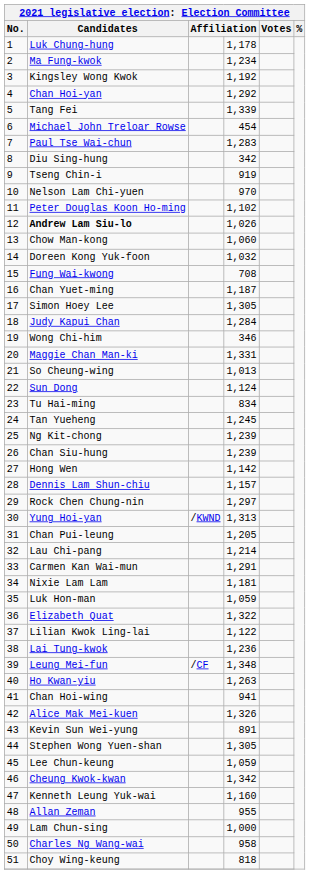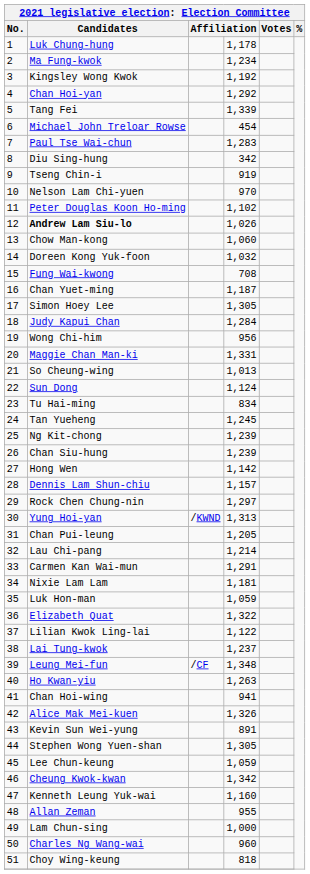 <table class="wikitable sortable">
 <tr>
 <td colspan="6" style="background-color:#f2f2f2;margin-bottom:-1px;border:1px solid #aaa;padding:.2em .4em;margin-left:auto;margin-right:auto;text-align:center"><strong><a href='#'>2021 legislative election</a>: <a href='#'>Election Committee</a></strong></td>
 </tr>
 <tr>
 <th>No.</th>
 <th colspan=1>Candidates</th>
 <th colspan=2>Affiliation</th>
 <th>Votes</th>
 <th>%</th>
 </tr>
 <tr>
 <td>1</td>
 <td><a href='#'>Luk Chung-hung</a></td>
 <td></td>
 <td align=right>1,178</td>
 <td align=right></td>
 </tr>
 <tr>
 <td>2</td>
 <td><a href='#'>Ma Fung-kwok</a></td>
 <td></td>
 <td align=right>1,234</td>
 <td align=right></td>
 </tr>
 <tr>
 <td>3</td>
 <td>Kingsley Wong Kwok</td>
 <td></td>
 <td align=right>1,192</td>
 <td align=right></td>
 </tr>
 <tr>
 <td>4</td>
 <td><a href='#'>Chan Hoi-yan</a></td>
 <td></td>
 <td align=right>1,292</td>
 <td align=right></td>
 </tr>
 <tr>
 <td>5</td>
 <td>Tang Fei</td>
 <td></td>
 <td align=right>1,339</td>
 <td align=right></td>
 </tr>
 <tr>
 <td>6</td>
 <td><a href='#'>Michael John Treloar Rowse</a></td>
 <td></td>
 <td align=right>454</td>
 <td align=right></td>
 </tr>
 <tr>
 <td>7</td>
 <td><a href='#'>Paul Tse Wai-chun</a></td>
 <td></td>
 <td align=right>1,283</td>
 <td align=right></td>
 </tr>
 <tr>
 <td>8</td>
 <td>Diu Sing-hung</td>
 <td></td>
 <td align=right>342</td>
 <td align=right></td>
 </tr>
 <tr>
 <td>9</td>
 <td>Tseng Chin-i</td>
 <td></td>
 <td align=right>919</td>
 <td align=right></td>
 </tr>
 <tr>
 <td>10</td>
 <td>Nelson Lam Chi-yuen</td>
 <td></td>
 <td align=right>970</td>
 <td align=right></td>
 </tr>
 <tr>
 <td>11</td>
 <td><a href='#'>Peter Douglas Koon Ho-ming</a></td>
 <td></td>
 <td align=right>1,102</td>
 <td align=right></td>
 </tr>
 <tr>
 <td>12</td>
 <td><strong>Andrew Lam Siu-lo</strong></td>
 <td></td>
 <td align=right>1,026</td>
 <td align=right></td>
 </tr>
 <tr>
 <td>13</td>
 <td>Chow Man-kong</td>
 <td></td>
 <td align=right>1,060</td>
 <td align=right></td>
 </tr>
 <tr>
 <td>14</td>
 <td>Doreen Kong Yuk-foon</td>
 <td></td>
 <td align=right>1,032</td>
 <td align=right></td>
 </tr>
 <tr>
 <td>15</td>
 <td><a href='#'>Fung Wai-kwong</a></td>
 <td></td>
 <td align="right">708</td>
 <td align="right"></td>
 </tr>
 <tr>
 <td>16</td>
 <td>Chan Yuet-ming</td>
 <td></td>
 <td align=right>1,187</td>
 <td align=right></td>
 </tr>
 <tr>
 <td>17</td>
 <td>Simon Hoey Lee</td>
 <td></td>
 <td align=right>1,305</td>
 <td align=right></td>
 </tr>
 <tr>
 <td>18</td>
 <td><a href='#'>Judy Kapui Chan</a></td>
 <td></td>
 <td align="right">1,284</td>
 <td align="right"></td>
 </tr>
 <tr>
 <td>19</td>
 <td>Wong Chi-him</td>
 <td></td>
-<td align="right">346</td>
+<td align="right">956</td>
 <td align="right"></td>
 </tr>
 <tr>
 <td>20</td>
 <td><a href='#'>Maggie Chan Man-ki</a></td>
 <td></td>
 <td align="right">1,331</td>
 <td align="right"></td>
 </tr>
 <tr>
 <td>21</td>
 <td>So Cheung-wing</td>
 <td></td>
 <td align="right">1,013</td>
 <td align="right"></td>
 </tr>
 <tr>
 <td>22</td>
 <td><a href='#'>Sun Dong</a></td>
 <td></td>
 <td align="right">1,124</td>
 <td align="right"></td>
 </tr>
 <tr>
 <td>23</td>
 <td>Tu Hai-ming</td>
 <td></td>
 <td align="right">834</td>
 <td align="right"></td>
 </tr>
 <tr>
 <td>24</td>
 <td>Tan Yueheng</td>
 <td></td>
 <td align="right">1,245</td>
 <td align="right"></td>
 </tr>
 <tr>
 <td>25</td>
 <td>Ng Kit-chong</td>
 <td></td>
 <td align="right">1,239</td>
 <td align="right"></td>
 </tr>
 <tr>
 <td>26</td>
 <td>Chan Siu-hung</td>
 <td></td>
 <td align=right>1,239</td>
 <td align=right></td>
 </tr>
 <tr>
 <td>27</td>
 <td>Hong Wen</td>
 <td></td>
 <td align="right">1,142</td>
 <td align="right"></td>
 </tr>
 <tr>
 <td>28</td>
 <td><a href='#'>Dennis Lam Shun-chiu</a></td>
 <td></td>
 <td align=right>1,157</td>
 <td align=right></td>
 </tr>
 <tr>
 <td>29</td>
 <td>Rock Chen Chung-nin</td>
 <td></td>
 <td align=right>1,297</td>
 <td align=right></td>
 </tr>
 <tr>
 <td>30</td>
 <td><a href='#'>Yung Hoi-yan</a></td>
 <td>/<a href='#'>KWND</a></td>
 <td align="right">1,313</td>
 <td align="right"></td>
 </tr>
 <tr>
 <td>31</td>
 <td>Chan Pui-leung</td>
 <td></td>
 <td align="right">1,205</td>
 <td align="right"></td>
 </tr>
 <tr>
 <td>32</td>
 <td>Lau Chi-pang</td>
 <td></td>
 <td align="right">1,214</td>
 <td align="right"></td>
 </tr>
 <tr>
 <td>33</td>
 <td>Carmen Kan Wai-mun</td>
 <td></td>
 <td align="right">1,291</td>
 <td align="right"></td>
 </tr>
 <tr>
 <td>34</td>
 <td>Nixie Lam Lam</td>
 <td></td>
 <td align="right">1,181</td>
 <td align="right"></td>
 </tr>
 <tr>
 <td>35</td>
 <td>Luk Hon-man</td>
 <td></td>
 <td align="right">1,059</td>
 <td align="right"></td>
 </tr>
 <tr>
 <td>36</td>
 <td><a href='#'>Elizabeth Quat</a></td>
 <td></td>
 <td align="right">1,322</td>
 <td align="right"></td>
 </tr>
 <tr>
 <td>37</td>
 <td>Lilian Kwok Ling-lai</td>
 <td></td>
 <td align="right">1,122</td>
 <td align="right"></td>
 </tr>
 <tr>
 <td>38</td>
 <td><a href='#'>Lai Tung-kwok</a></td>
 <td></td>
-<td align="right">1,236</td>
+<td align="right">1,237</td>
 <td align="right"></td>
 </tr>
 <tr>
 <td>39</td>
 <td><a href='#'>Leung Mei-fun</a></td>
 <td>/<a href='#'>CF</a></td>
 <td align="right">1,348</td>
 <td align="right"></td>
 </tr>
 <tr>
 <td>40</td>
 <td><a href='#'>Ho Kwan-yiu</a></td>
 <td></td>
 <td align="right">1,263</td>
 <td align="right"></td>
 </tr>
 <tr>
 <td>41</td>
 <td>Chan Hoi-wing</td>
 <td></td>
 <td align="right">941</td>
 <td align="right"></td>
 </tr>
 <tr>
 <td>42</td>
 <td><a href='#'>Alice Mak Mei-kuen</a></td>
 <td></td>
 <td align="right">1,326</td>
 <td align="right"></td>
 </tr>
 <tr>
 <td>43</td>
 <td>Kevin Sun Wei-yung</td>
 <td></td>
 <td align="right">891</td>
 <td align="right"></td>
 </tr>
 <tr>
 <td>44</td>
 <td>Stephen Wong Yuen-shan</td>
 <td></td>
 <td align="right">1,305</td>
 <td align="right"></td>
 </tr>
 <tr>
 <td>45</td>
 <td>Lee Chun-keung</td>
 <td></td>
 <td align="right">1,059</td>
 <td align="right"></td>
 </tr>
 <tr>
 <td>46</td>
 <td><a href='#'>Cheung Kwok-kwan</a></td>
 <td></td>
 <td align="right">1,342</td>
 <td align="right"></td>
 </tr>
 <tr>
 <td>47</td>
 <td>Kenneth Leung Yuk-wai</td>
 <td></td>
 <td align="right">1,160</td>
 <td align="right"></td>
 </tr>
 <tr>
 <td>48</td>
 <td><a href='#'>Allan Zeman</a></td>
 <td></td>
 <td align="right">955</td>
 <td align="right"></td>
 </tr>
 <tr>
 <td>49</td>
 <td>Lam Chun-sing</td>
 <td></td>
 <td align="right">1,000</td>
 <td align="right"></td>
 </tr>
 <tr>
 <td>50</td>
 <td><a href='#'>Charles Ng Wang-wai</a></td>
 <td></td>
-<td align=right>958</td>
+<td align=right>960</td>
 <td align=right></td>
 </tr>
 <tr>
 <td>51</td>
 <td>Choy Wing-keung</td>
 <td></td>
 <td align="right">818</td>
 <td align="right"></td>
 </tr>
 <tr>
 </tr>
 </table>
